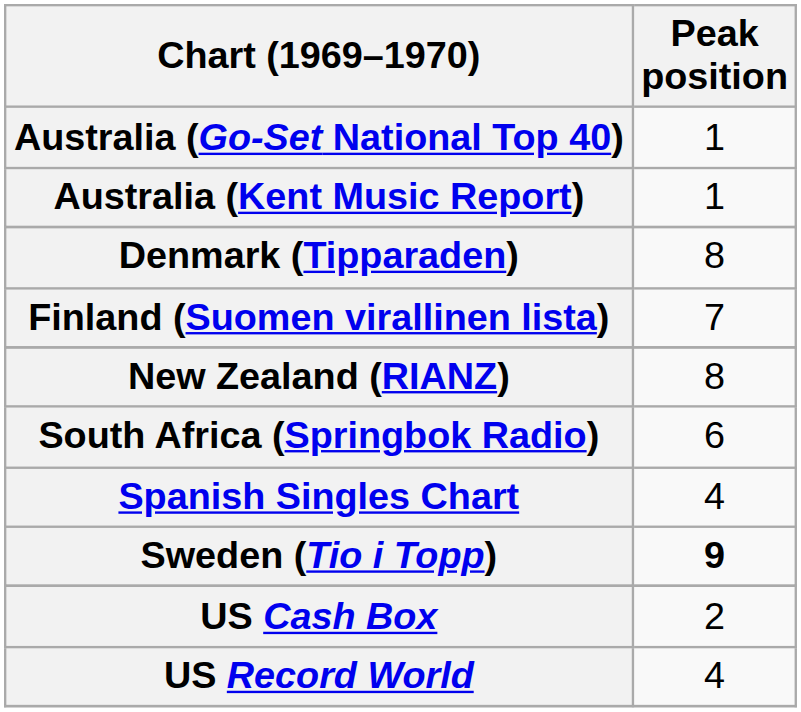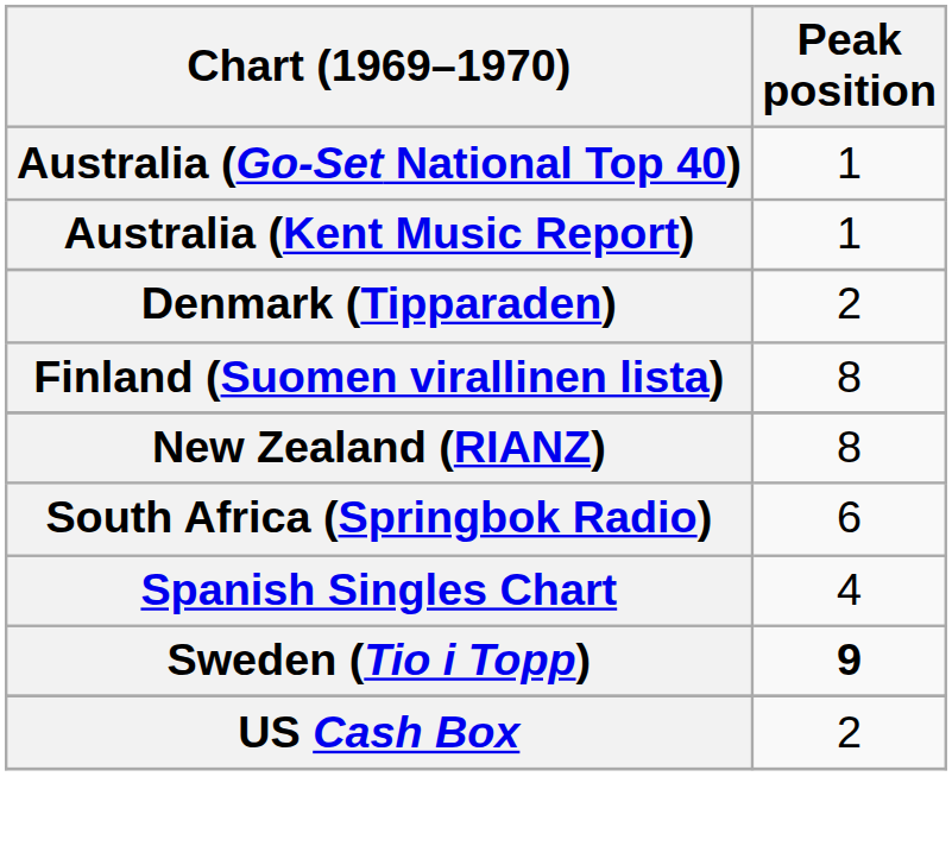 <table class="wikitable sortable plainrowheaders">
 <tr>
 <th>Chart (1969–1970)</th>
 <th>Peak<br>position</th>
 </tr>
 <tr>
 <th scope="row">Australia (<a href='#'><em>Go-Set</em> National Top 40</a>)</th>
 <td align="center">1</td>
 </tr>
 <tr>
 <th scope="row">Australia (<a href='#'>Kent Music Report</a>)</th>
 <td align="center">1</td>
 </tr>
 <tr>
 </tr>
 <tr>
 </tr>
 <tr>
 </tr>
 <tr>
 <th scope="row">Denmark (<a href='#'>Tipparaden</a>)</th>
-<td align="center">8</td>
+<td align="center">2</td>
 </tr>
 <tr>
 <th scope="row">Finland (<a href='#'>Suomen virallinen lista</a>)</th>
-<td align="center">7</td>
+<td align="center">8</td>
 </tr>
 <tr>
 </tr>
 <tr>
 </tr>
 <tr>
 <th scope="row">New Zealand (<a href='#'>RIANZ</a>)</th>
 <td align="center">8</td>
 </tr>
 <tr>
 <th scope="row">South Africa (<a href='#'>Springbok Radio</a>)</th>
 <td align="center">6</td>
 </tr>
 <tr>
 <th scope="row"><a href='#'>Spanish Singles Chart</a></th>
 <td align="center">4</td>
 </tr>
 <tr>
 <th scope="row">Sweden (<em><a href='#'>Tio i Topp</a></em>)</th>
 <td align="center"><strong>9</strong></td>
 </tr>
 <tr>
 </tr>
 <tr>
 </tr>
 <tr>
 <th scope="row">US <em><a href='#'>Cash Box</a></em></th>
 <td align="center">2</td>
 </tr>
 <tr>
-<th scope="row">US <em><a href='#'>Record World</a></em></th>
-<td align="center">4</td>
-</tr>
-<tr>
 </tr>
 </table>
